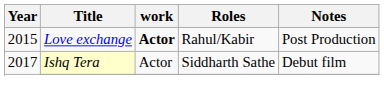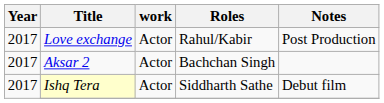 <table class="wikitable sortable plainrowheaders">
 <tr>
 <th scope="col">Year</th>
 <th scope="col">Title</th>
 <th scope="col">work</th>
 <th scope="col">Roles</th>
 <th scope="col" class="unsortable">Notes</th>
 </tr>
 <tr>
-<td>2015</td>
+<td>2017</td>
 <td><em><a href='#'>Love exchange</a></em></td>
-<td><strong>Actor</strong></td>
+<td>Actor</td>
 <td>Rahul/Kabir</td>
 <td>Post Production</td>
+</tr>
+<tr>
+<td>2017</td>
+<td><em><a href='#'>Aksar 2</a></em></td>
+<td>Actor</td>
+<td>Bachchan Singh</td>
+<td></td>
 </tr>
 <tr>
 <td rowspan="3">2017</td>
 <td style="background:#FFFFCC;"><em>Ishq Tera</em></td>
 <td>Actor</td>
 <td>Siddharth Sathe</td>
 <td>Debut film</td>
 </tr>
 <tr>
 </tr>
 </table>
